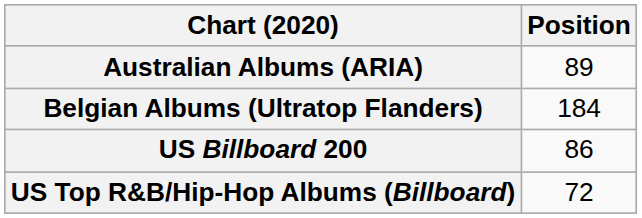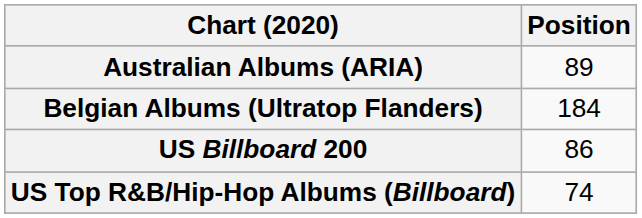 <table class="wikitable sortable plainrowheaders" style="text-align:center">
 <tr>
 <th scope="col">Chart (2020)</th>
 <th scope="col">Position</th>
 </tr>
 <tr>
 <th scope="row">Australian Albums (ARIA)</th>
 <td>89</td>
 </tr>
 <tr>
 <th scope="row">Belgian Albums (Ultratop Flanders)</th>
 <td>184</td>
 </tr>
 <tr>
 <th scope="row">US <em>Billboard</em> 200</th>
 <td>86</td>
 </tr>
 <tr>
 <th scope="row">US Top R&B/Hip-Hop Albums (<em>Billboard</em>)</th>
-<td>72</td>
+<td>74</td>
 </tr>
 </table>
